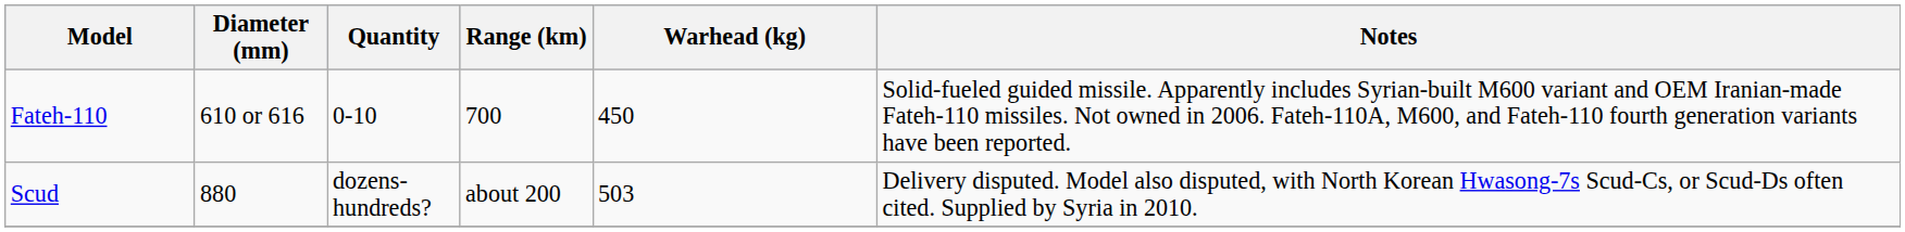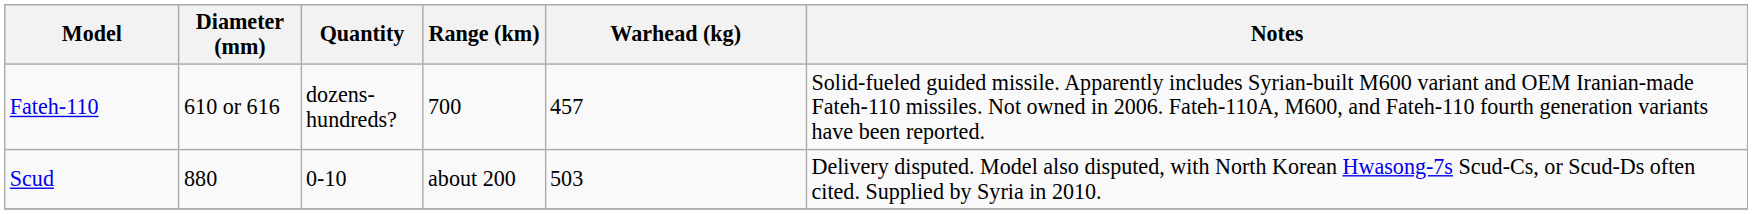 <table class="wikitable" style="width:100%;">
 <tr style="background:#aabccc;">
 <th style="width:10%;">Model</th>
 <th style="width:7%;">Diameter (mm)</th>
 <th style="width:7%;">Quantity</th>
 <th style="width:7%;">Range (km)</th>
 <th style="width:15%;">Warhead (kg)</th>
 <th>Notes</th>
 </tr>
 <tr>
 <td><a href='#'>Fateh-110</a></td>
 <td>610 or 616</td>
-<td>0-10</td>
+<td>dozens-hundreds?</td>
 <td>700</td>
-<td>450</td>
+<td>457</td>
 <td>Solid-fueled guided missile. Apparently includes Syrian-built M600 variant and OEM Iranian-made Fateh-110 missiles. Not owned in 2006. Fateh-110A, M600, and Fateh-110 fourth generation variants have been reported.</td>
 </tr>
 <tr>
 <td><a href='#'>Scud</a></td>
 <td>880</td>
-<td>dozens-hundreds?</td>
+<td>0-10</td>
 <td>about 200</td>
 <td>503</td>
 <td>Delivery disputed. Model also disputed, with North Korean <a href='#'>Hwasong-7s</a> Scud-Cs, or Scud-Ds often cited. Supplied by Syria in 2010.</td>
 </tr>
 <tr>
 </tr>
 </table>
